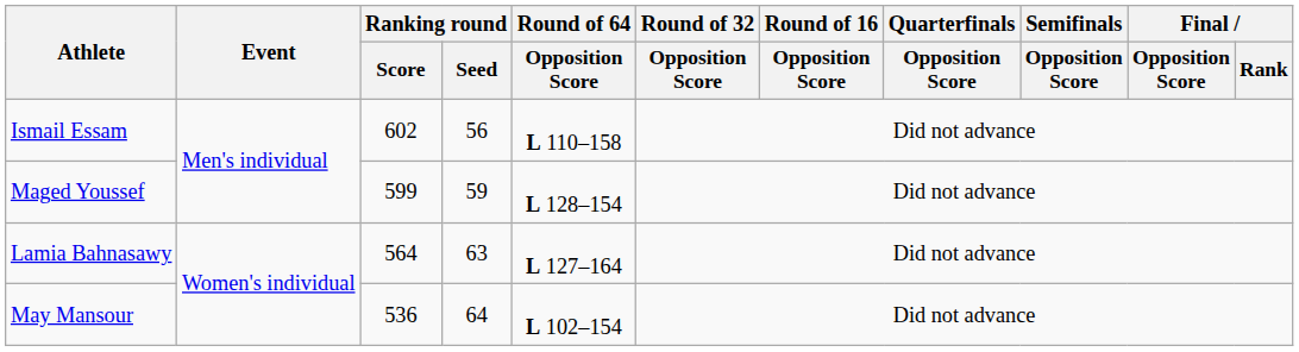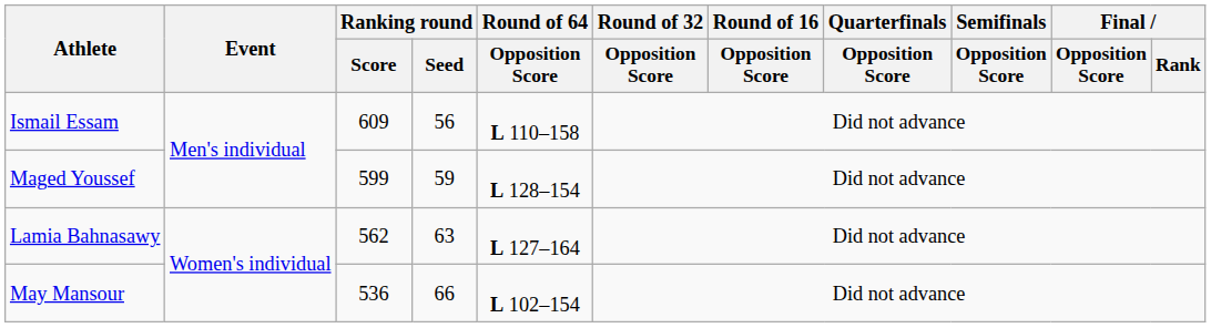 <table class="wikitable" style="font-size:90%">
 <tr>
 <th rowspan="2">Athlete</th>
 <th rowspan="2">Event</th>
 <th colspan="2">Ranking round</th>
 <th>Round of 64</th>
 <th>Round of 32</th>
 <th>Round of 16</th>
 <th>Quarterfinals</th>
 <th>Semifinals</th>
 <th colspan="2">Final / </th>
 </tr>
 <tr style="font-size:95%">
 <th>Score</th>
 <th>Seed</th>
 <th>Opposition<br>Score</th>
 <th>Opposition<br>Score</th>
 <th>Opposition<br>Score</th>
 <th>Opposition<br>Score</th>
 <th>Opposition<br>Score</th>
 <th>Opposition<br>Score</th>
 <th>Rank</th>
 </tr>
 <tr align=center>
 <td align=left><a href='#'>Ismail Essam</a></td>
 <td align=left rowspan=2><a href='#'>Men's individual</a></td>
-<td>602</td>
+<td>609</td>
 <td>56</td>
 <td><br><strong>L</strong> 110–158</td>
 <td colspan=6>Did not advance</td>
 </tr>
 <tr align=center>
 <td align=left><a href='#'>Maged Youssef</a></td>
 <td>599</td>
 <td>59</td>
 <td><br><strong>L</strong> 128–154</td>
 <td colspan=6>Did not advance</td>
 </tr>
 <tr align=center>
 <td align=left><a href='#'>Lamia Bahnasawy</a></td>
 <td align=left rowspan=2><a href='#'>Women's individual</a></td>
-<td>564</td>
+<td>562</td>
 <td>63</td>
 <td><br><strong>L</strong> 127–164</td>
 <td colspan=6>Did not advance</td>
 </tr>
 <tr align=center>
 <td align=left><a href='#'>May Mansour</a></td>
 <td>536</td>
-<td>64</td>
+<td>66</td>
 <td><br><strong>L</strong> 102–154</td>
 <td colspan=6>Did not advance</td>
 </tr>
 </table>
